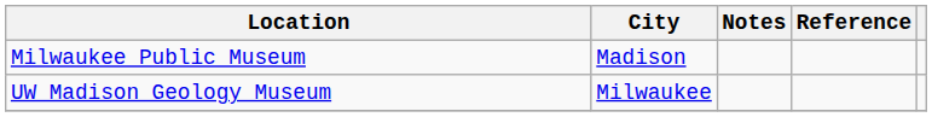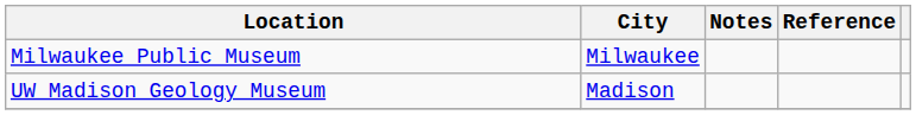 <table class="wikitable">
 <tr>
 <th Width="350">Location</th>
 <th>City</th>
 <th>Notes</th>
 <th>Reference</th>
 <th></th>
 </tr>
 <tr>
 <td><a href='#'>Milwaukee Public Museum</a></td>
-<td><a href='#'>Madison</a></td>
+<td><a href='#'>Milwaukee</a></td>
 <td></td>
 <td></td>
 <td></td>
 </tr>
 <tr>
 <td><a href='#'>UW Madison Geology Museum</a></td>
-<td><a href='#'>Milwaukee</a></td>
+<td><a href='#'>Madison</a></td>
 <td></td>
 <td></td>
 <td></td>
 </tr>
 <tr>
 </tr>
 </table>
